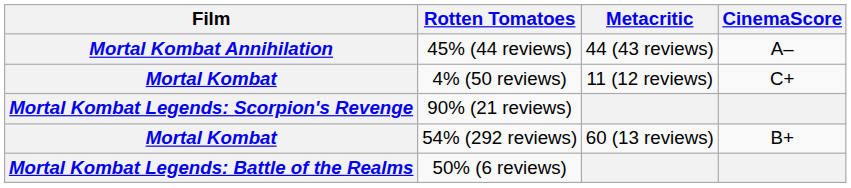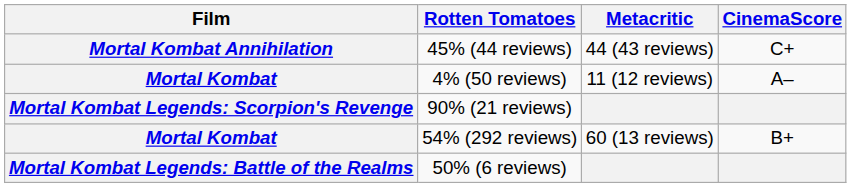 <table class="wikitable plainrowheaders" style="text-align:center;">
 <tr>
 <th>Film</th>
 <th><a href='#'>Rotten Tomatoes</a></th>
 <th><a href='#'>Metacritic</a></th>
 <th><a href='#'>CinemaScore</a></th>
 </tr>
 <tr>
 <th scope="row"><em><a href='#'>Mortal Kombat Annihilation</a></em></th>
 <td>45% (44 reviews)</td>
 <td>44 (43 reviews)</td>
-<td>A–</td>
+<td>C+</td>
 </tr>
 <tr>
 <th scope="row"><em><a href='#'>Mortal Kombat</a></em></th>
 <td>4% (50 reviews)</td>
 <td>11 (12 reviews)</td>
-<td>C+</td>
+<td>A–</td>
 </tr>
 <tr>
 <th scope="row"><em><a href='#'>Mortal Kombat Legends: Scorpion's Revenge</a></em></th>
 <td>90% (21 reviews)</td>
 <th></th>
 <th></th>
 </tr>
 <tr>
 <th scope="row"><em><a href='#'>Mortal Kombat</a></em></th>
 <td>54% (292 reviews)</td>
 <td>60 (13 reviews)</td>
 <td>B+</td>
 </tr>
 <tr>
 <th scope="row"><em><a href='#'>Mortal Kombat Legends: Battle of the Realms</a></em></th>
 <td>50% (6 reviews)</td>
 <th></th>
 <th></th>
 </tr>
 </table>
